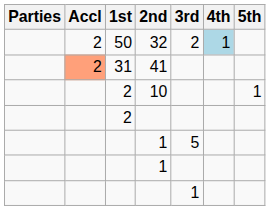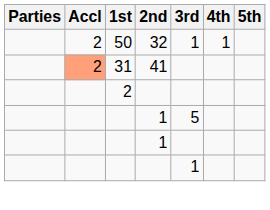 <table class="wikitable" style="text-align:right;">
 <tr>
 <th style="text-align:left;">Parties</th>
 <th>Accl</th>
 <th>1st</th>
 <th>2nd</th>
 <th>3rd</th>
 <th>4th</th>
 <th>5th</th>
 </tr>
 <tr>
 <td style="text-align:left;"></td>
 <td>2</td>
 <td>50</td>
 <td>32</td>
-<td>2</td>
-<td style="background: lightblue;">1</td>
+<td>1</td>
+<td>1</td>
 <td></td>
 </tr>
 <tr>
 <td style="text-align:left;"></td>
 <td style="background: lightsalmon;">2</td>
 <td>31</td>
 <td>41</td>
 <td></td>
 <td></td>
 <td></td>
-</tr>
-<tr>
-<td style="text-align:left;"></td>
-<td></td>
-<td>2</td>
-<td>10</td>
-<td></td>
-<td></td>
-<td>1</td>
 </tr>
 <tr>
 <td style="text-align:left;"></td>
 <td></td>
 <td>2</td>
 <td></td>
 <td></td>
 <td></td>
 <td></td>
 </tr>
 <tr>
 <td style="text-align:left;"></td>
 <td></td>
 <td></td>
 <td>1</td>
 <td>5</td>
 <td></td>
 <td></td>
 </tr>
 <tr>
 <td style="text-align:left;"></td>
 <td></td>
 <td></td>
 <td>1</td>
 <td></td>
 <td></td>
 <td></td>
 </tr>
 <tr>
 <td style="text-align:left;"></td>
 <td></td>
 <td></td>
 <td></td>
 <td>1</td>
 <td></td>
 <td></td>
 </tr>
 </table>
